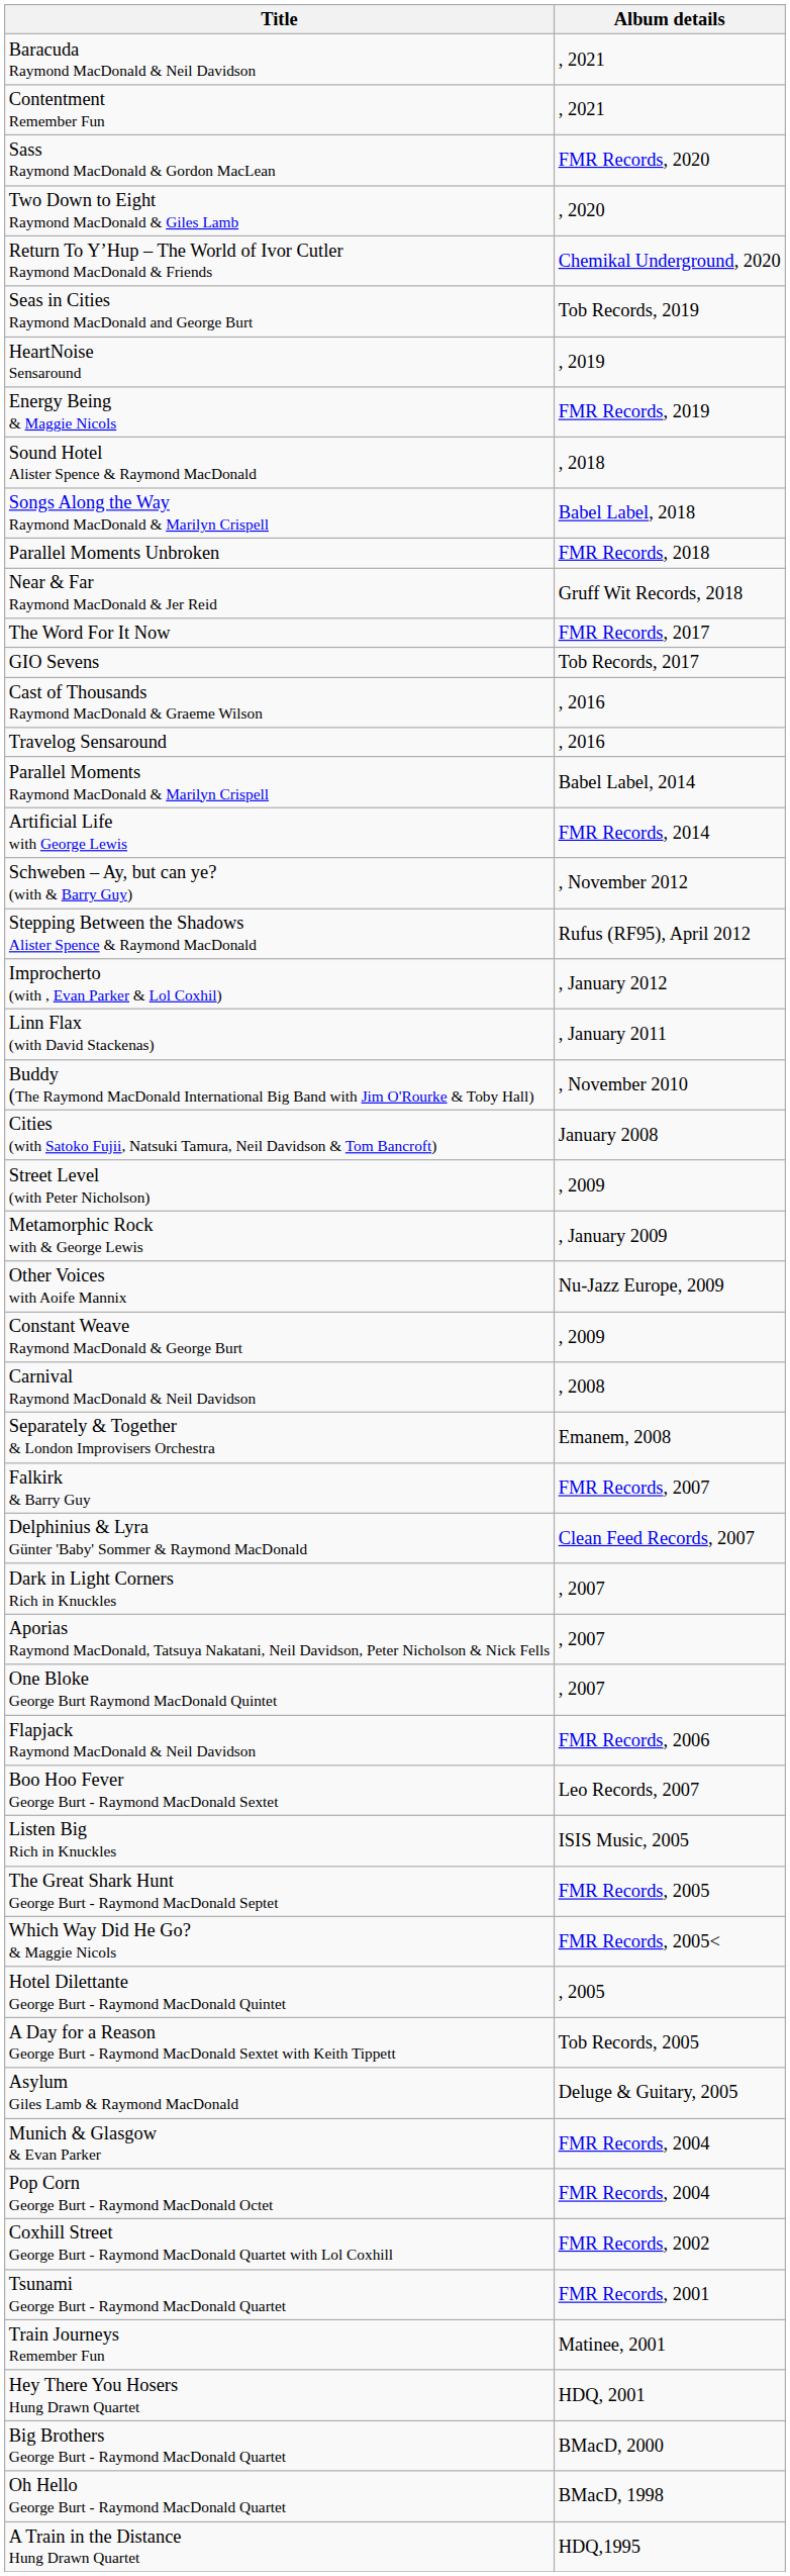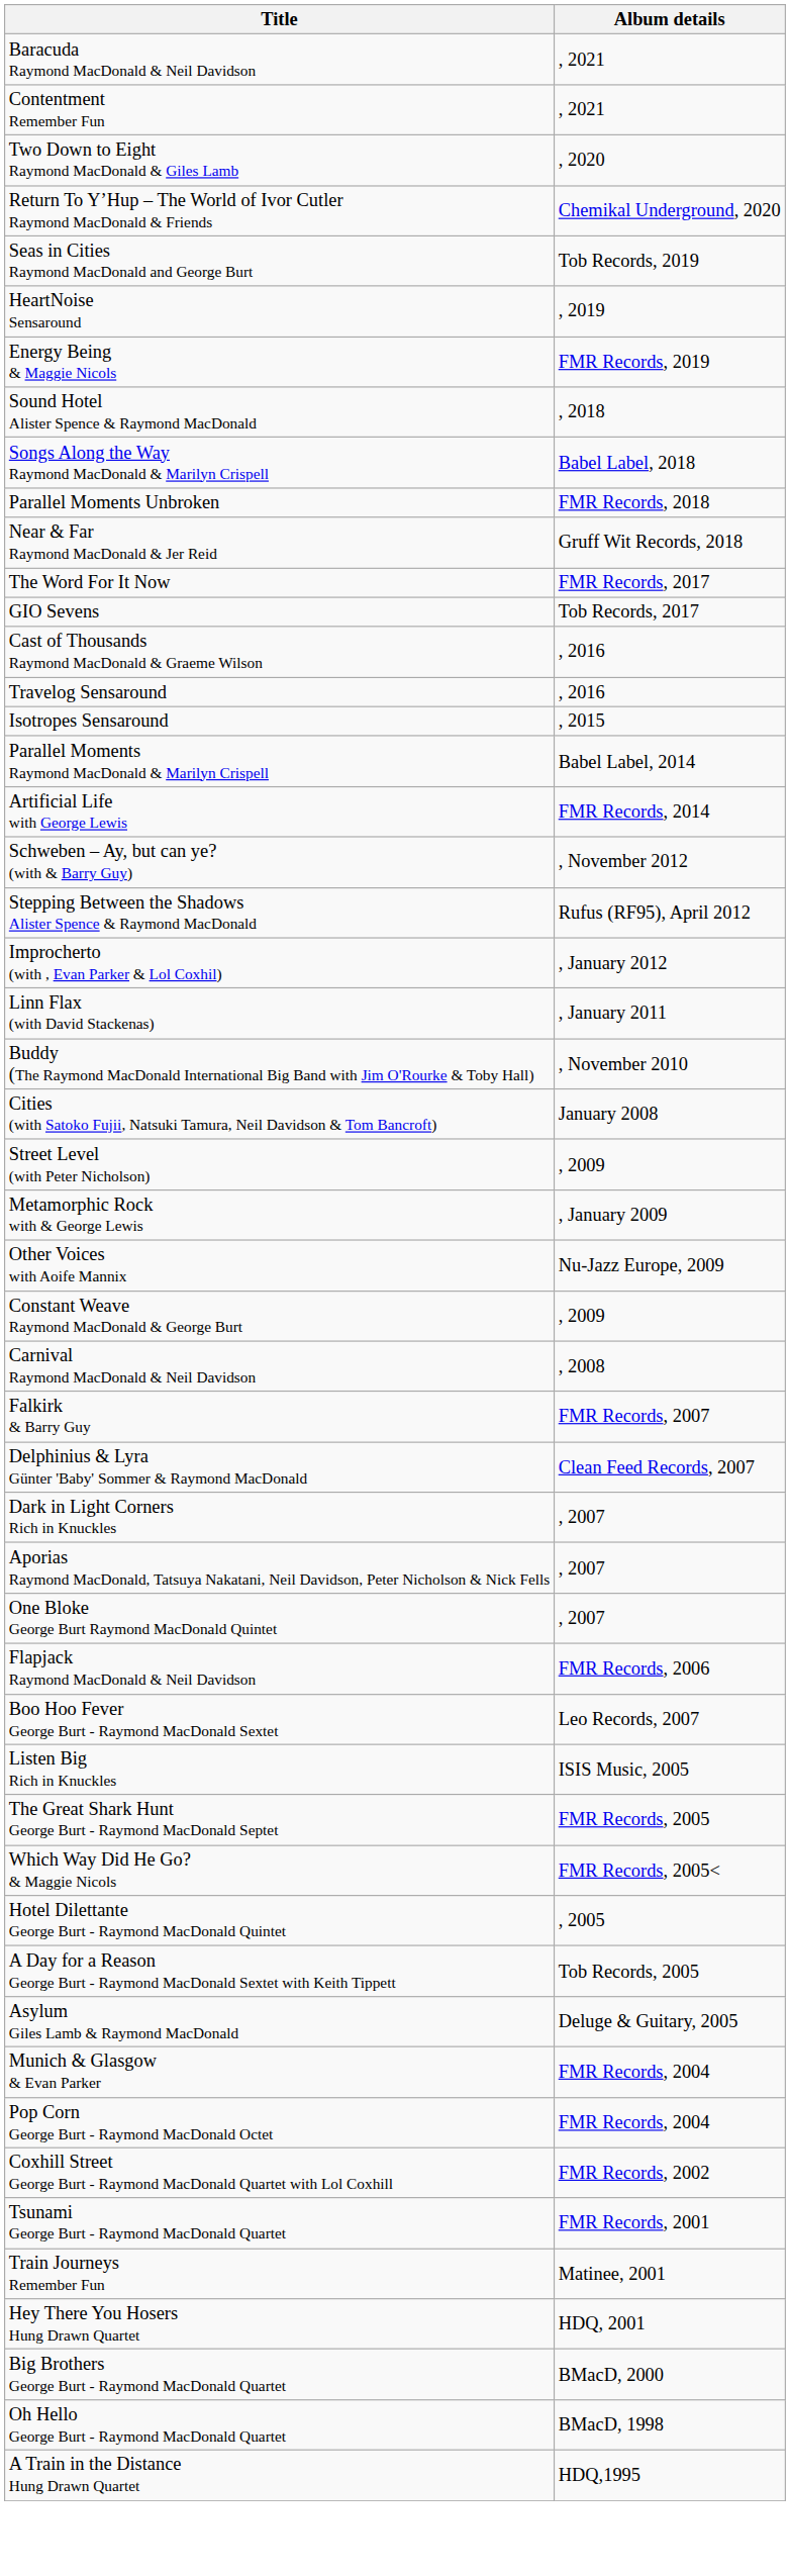 <table class="wikitable">
 <tr>
 <th>Title</th>
 <th>Album details</th>
 </tr>
 <tr>
 <td>Baracuda<br><small>Raymond MacDonald & Neil Davidson</small></td>
 <td>, 2021</td>
 </tr>
 <tr>
 <td>Contentment<br><small>Remember Fun</small></td>
 <td>, 2021</td>
-</tr>
-<tr>
-<td>Sass<br><small>Raymond MacDonald & Gordon MacLean</small></td>
-<td><a href='#'>FMR Records</a>, 2020</td>
 </tr>
 <tr>
 <td>Two Down to Eight<br><small>Raymond MacDonald & <a href='#'>Giles Lamb</a></small></td>
 <td>, 2020</td>
 </tr>
 <tr>
 <td>Return To Y’Hup – The World of Ivor Cutler <br><small>Raymond MacDonald & Friends</small></td>
 <td><a href='#'>Chemikal Underground</a>, 2020</td>
 </tr>
 <tr>
 <td>Seas in Cities<br><small>Raymond MacDonald and George Burt</small></td>
 <td>Tob Records, 2019</td>
 </tr>
 <tr>
 <td>HeartNoise<br><small>Sensaround</small></td>
 <td>, 2019</td>
 </tr>
 <tr>
 <td>Energy Being<br><small> & <a href='#'>Maggie Nicols</a></small></td>
 <td><a href='#'>FMR Records</a>,  2019</td>
 </tr>
 <tr>
 <td>Sound Hotel<br><small>Alister Spence & Raymond MacDonald</small></td>
 <td>, 2018</td>
 </tr>
 <tr>
 <td><a href='#'>Songs Along the Way</a><br><small>Raymond MacDonald & <a href='#'>Marilyn Crispell</a></small></td>
 <td><a href='#'>Babel Label</a>, 2018</td>
 </tr>
 <tr>
 <td>Parallel Moments Unbroken<br><small></small></td>
 <td><a href='#'>FMR Records</a>, 2018</td>
 </tr>
 <tr>
 <td>Near & Far<br><small>Raymond MacDonald & Jer Reid</small></td>
 <td>Gruff Wit Records, 2018</td>
 </tr>
 <tr>
 <td>The Word For It Now<br></td>
 <td><a href='#'>FMR Records</a>, 2017</td>
 </tr>
 <tr>
 <td>GIO Sevens<br></td>
 <td>Tob Records, 2017</td>
 </tr>
 <tr>
 <td>Cast of Thousands<br><small>Raymond MacDonald & Graeme Wilson</small></td>
 <td>, 2016</td>
 </tr>
 <tr>
 <td>Travelog Sensaround</td>
 <td>, 2016</td>
 </tr>
 <tr>
+<td>Isotropes Sensaround</td>
+<td>, 2015</td>
+</tr>
+<tr>
 <td>Parallel Moments<br><small>Raymond MacDonald & <a href='#'>Marilyn Crispell</a></small></td>
 <td>Babel Label, 2014</td>
 </tr>
 <tr>
 <td>Artificial Life<br> <small>with <a href='#'>George Lewis</a></small></td>
 <td><a href='#'>FMR Records</a>, 2014</td>
 </tr>
 <tr>
 <td>Schweben – Ay, but can ye?<br><small>(with  & <a href='#'>Barry Guy</a>)</small></td>
 <td>, November 2012</td>
 </tr>
 <tr>
 <td>Stepping Between the Shadows<br><small><a href='#'>Alister Spence</a> & Raymond MacDonald</small></td>
 <td>Rufus (RF95), April 2012</td>
 </tr>
 <tr>
 <td>Improcherto<br><small>(with , <a href='#'>Evan Parker</a> & <a href='#'>Lol Coxhil</a>)</small></td>
 <td>, January 2012</td>
 </tr>
 <tr>
 <td>Linn Flax<br><small>(with David Stackenas)</small></td>
 <td>, January 2011</td>
 </tr>
 <tr>
 <td>Buddy<br>(<small>The Raymond MacDonald International Big Band with <a href='#'>Jim O'Rourke</a> & Toby Hall)</small></td>
 <td>, November 2010</td>
 </tr>
 <tr>
 <td>Cities<br><small>(with <a href='#'>Satoko Fujii</a>, Natsuki Tamura, Neil Davidson & <a href='#'>Tom Bancroft</a>)</small></td>
 <td>January 2008</td>
 </tr>
 <tr>
 <td>Street Level<br><small>(with Peter Nicholson)</small></td>
 <td>, 2009</td>
 </tr>
 <tr>
 <td>Metamorphic Rock<br><small>with  & George Lewis</small></td>
 <td>, January 2009</td>
 </tr>
 <tr>
 <td>Other Voices<br><small>with Aoife Mannix</small></td>
 <td>Nu-Jazz Europe, 2009</td>
 </tr>
 <tr>
 <td>Constant Weave<br><small>Raymond MacDonald & George Burt</small></td>
 <td>, 2009</td>
 </tr>
 <tr>
 <td>Carnival<br><small>Raymond MacDonald & Neil Davidson</small></td>
 <td>, 2008</td>
-</tr>
-<tr>
-<td>Separately & Together<br> <small>& London Improvisers Orchestra</small></td>
-<td>Emanem, 2008</td>
 </tr>
 <tr>
 <td>Falkirk<br> <small>& Barry Guy</small></td>
 <td><a href='#'>FMR Records</a>, 2007</td>
 </tr>
 <tr>
 <td>Delphinius & Lyra<br><small>Günter 'Baby' Sommer & Raymond MacDonald</small></td>
 <td><a href='#'>Clean Feed Records</a>, 2007</td>
 </tr>
 <tr>
 <td>Dark in Light Corners<br><small>Rich in Knuckles</small></td>
 <td>, 2007</td>
 </tr>
 <tr>
 <td>Aporias<br><small>Raymond MacDonald, Tatsuya Nakatani, Neil Davidson, Peter Nicholson & Nick Fells</small></td>
 <td>, 2007</td>
 </tr>
 <tr>
 <td>One Bloke<br><small>George Burt Raymond MacDonald Quintet</small></td>
 <td>, 2007</td>
 </tr>
 <tr>
 <td>Flapjack<br><small>Raymond MacDonald & Neil Davidson</small></td>
 <td><a href='#'>FMR Records</a>, 2006</td>
 </tr>
 <tr>
 <td>Boo Hoo Fever<br><small>George Burt - Raymond MacDonald Sextet</small></td>
 <td>Leo Records, 2007</td>
 </tr>
 <tr>
 <td>Listen Big<br><small>Rich in Knuckles</small></td>
 <td>ISIS Music, 2005</td>
 </tr>
 <tr>
 <td>The Great Shark Hunt<br><small>George Burt - Raymond MacDonald Septet</small></td>
 <td><a href='#'>FMR Records</a>, 2005</td>
 </tr>
 <tr>
 <td>Which Way Did He Go?<br> <small>& Maggie Nicols</small></td>
 <td><a href='#'>FMR Records</a>, 2005<</td>
 </tr>
 <tr>
 <td>Hotel Dilettante<br><small>George Burt - Raymond MacDonald Quintet</small></td>
 <td>, 2005</td>
 </tr>
 <tr>
 <td>A Day for a Reason<br><small>George Burt - Raymond MacDonald Sextet with Keith Tippett</small></td>
 <td>Tob Records, 2005</td>
 </tr>
 <tr>
 <td>Asylum<br><small>Giles Lamb & Raymond MacDonald</small></td>
 <td>Deluge & Guitary, 2005</td>
 </tr>
 <tr>
 <td>Munich & Glasgow<br> <small>& Evan Parker</small></td>
 <td><a href='#'>FMR Records</a>, 2004</td>
 </tr>
 <tr>
 <td>Pop Corn<br><small>George Burt - Raymond MacDonald Octet</small></td>
 <td><a href='#'>FMR Records</a>, 2004</td>
 </tr>
 <tr>
 <td>Coxhill Street<br><small>George Burt - Raymond MacDonald Quartet with Lol Coxhill</small></td>
 <td><a href='#'>FMR Records</a>, 2002</td>
 </tr>
 <tr>
 <td>Tsunami<br><small>George Burt - Raymond MacDonald Quartet</small></td>
 <td><a href='#'>FMR Records</a>, 2001</td>
 </tr>
 <tr>
 <td>Train Journeys<br><small>Remember Fun</small></td>
 <td>Matinee, 2001</td>
 </tr>
 <tr>
 <td>Hey There You Hosers<br><small>Hung Drawn Quartet</small></td>
 <td>HDQ, 2001</td>
 </tr>
 <tr>
 <td>Big Brothers<br><small>George Burt - Raymond MacDonald Quartet</small></td>
 <td>BMacD, 2000</td>
 </tr>
 <tr>
 <td>Oh Hello<br><small>George Burt - Raymond MacDonald Quartet</small></td>
 <td>BMacD, 1998</td>
 </tr>
 <tr>
 <td>A Train in the Distance<br><small>Hung Drawn Quartet</small></td>
 <td>HDQ,1995</td>
 </tr>
 </table>
